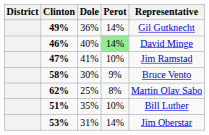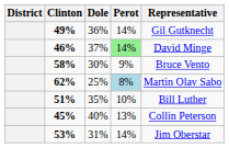 <table class=wikitable>
 <tr>
 <th>District</th>
 <th>Clinton</th>
 <th>Dole</th>
 <th>Perot</th>
 <th>Representative</th>
 </tr>
 <tr align=center>
 <th></th>
 <td><strong>49%</strong></td>
 <td>36%</td>
 <td>14%</td>
 <td><a href='#'>Gil Gutknecht</a></td>
 </tr>
 <tr align=center>
 <th></th>
 <td><strong>46%</strong></td>
-<td>40%</td>
+<td>37%</td>
 <td style="background: lightgreen;">14%</td>
 <td><a href='#'>David Minge</a></td>
-</tr>
-<tr align=center>
-<th></th>
-<td><strong>47%</strong></td>
-<td>41%</td>
-<td>10%</td>
-<td><a href='#'>Jim Ramstad</a></td>
 </tr>
 <tr align=center>
 <th></th>
 <td><strong>58%</strong></td>
 <td>30%</td>
 <td>9%</td>
 <td><a href='#'>Bruce Vento</a></td>
 </tr>
 <tr align=center>
 <th></th>
 <td><strong>62%</strong></td>
 <td>25%</td>
-<td>8%</td>
+<td style="background: lightblue;">8%</td>
 <td><a href='#'>Martin Olav Sabo</a></td>
 </tr>
 <tr align=center>
 <th></th>
 <td><strong>51%</strong></td>
 <td>35%</td>
 <td>10%</td>
 <td><a href='#'>Bill Luther</a></td>
 </tr>
 <tr align=center>
 <th></th>
+<td><strong>45%</strong></td>
+<td>40%</td>
+<td>13%</td>
+<td><a href='#'>Collin Peterson</a></td>
+</tr>
+<tr align=center>
+<th></th>
 <td><strong>53%</strong></td>
 <td>31%</td>
 <td>14%</td>
 <td><a href='#'>Jim Oberstar</a></td>
 </tr>
 </table>
